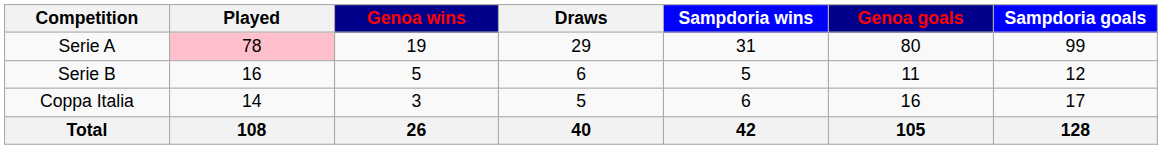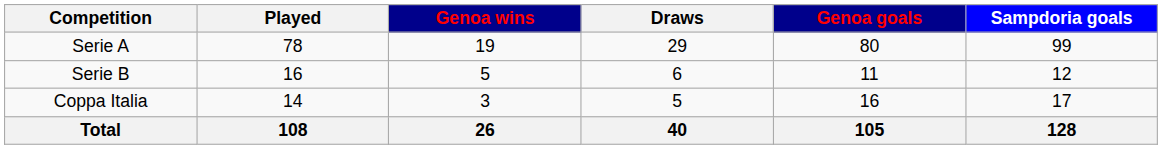 <table class="wikitable" style="text-align: center">
 <tr>
 <th width=13%>Competition</th>
 <th width=13%>Played</th>
 <th style="width:13%; background:#00008B; color:#FF0000">Genoa wins</th>
 <th width=13%>Draws</th>
-<th style="width:13%; background:#0000FF; color:#FFFFFF">Sampdoria wins</th>
 <th style="width:13%; background:#00008B; color:#FF0000">Genoa goals</th>
 <th style="width:13%; background:#0000FF; color:#FFFFFF">Sampdoria goals</th>
 </tr>
 <tr align=center>
 <td>Serie A</td>
-<td style="background: pink;">78</td>
+<td>78</td>
 <td>19</td>
 <td>29</td>
-<td>31</td>
 <td>80</td>
 <td>99</td>
 </tr>
 <tr align=center>
 <td>Serie B</td>
 <td>16</td>
 <td>5</td>
 <td>6</td>
-<td>5</td>
 <td>11</td>
 <td>12</td>
 </tr>
 <tr align=center>
 <td>Coppa Italia</td>
 <td>14</td>
 <td>3</td>
 <td>5</td>
-<td>6</td>
 <td>16</td>
 <td>17</td>
 </tr>
 <tr align=center>
 <th><strong>Total</strong></th>
 <th><strong>108</strong></th>
 <th><strong>26</strong></th>
 <th><strong>40</strong></th>
-<th><strong>42</strong></th>
 <th><strong>105</strong></th>
 <th><strong>128</strong></th>
 </tr>
 </table>
